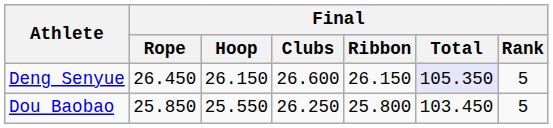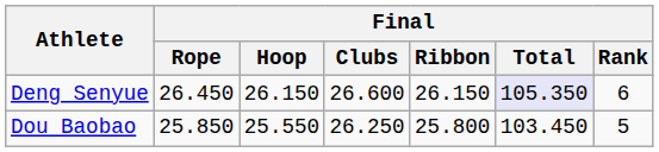 <table class=wikitable style="text-align:center; font-size:90%">
 <tr>
 <th rowspan=2>Athlete</th>
 <th colspan=6>Final</th>
 </tr>
 <tr>
 <th>Rope</th>
 <th>Hoop</th>
 <th>Clubs</th>
 <th>Ribbon</th>
 <th>Total</th>
 <th>Rank</th>
 </tr>
 <tr>
 <td style="text-align:left"><a href='#'>Deng Senyue</a></td>
 <td>26.450</td>
 <td>26.150</td>
 <td>26.600</td>
 <td>26.150</td>
 <td style="background: lavender;">105.350</td>
-<td>5</td>
+<td>6</td>
 </tr>
 <tr>
 <td style="text-align:left"><a href='#'>Dou Baobao</a></td>
 <td>25.850</td>
 <td>25.550</td>
 <td>26.250</td>
 <td>25.800</td>
 <td>103.450</td>
 <td>5</td>
 </tr>
 </table>
